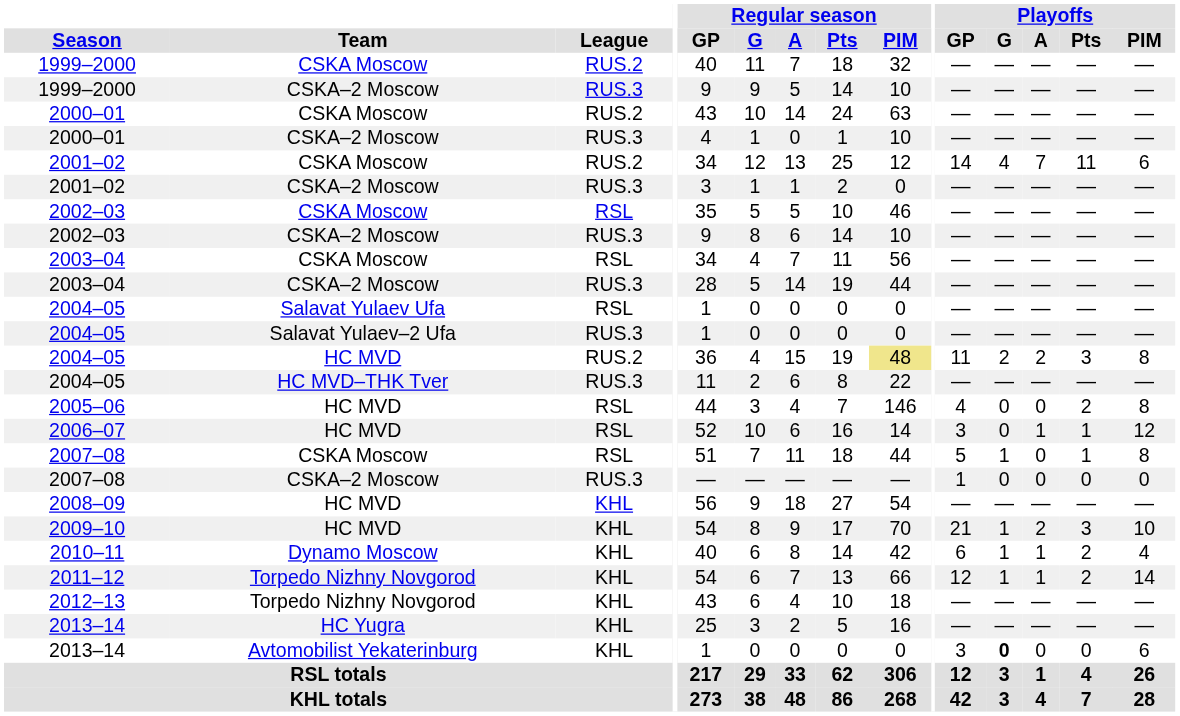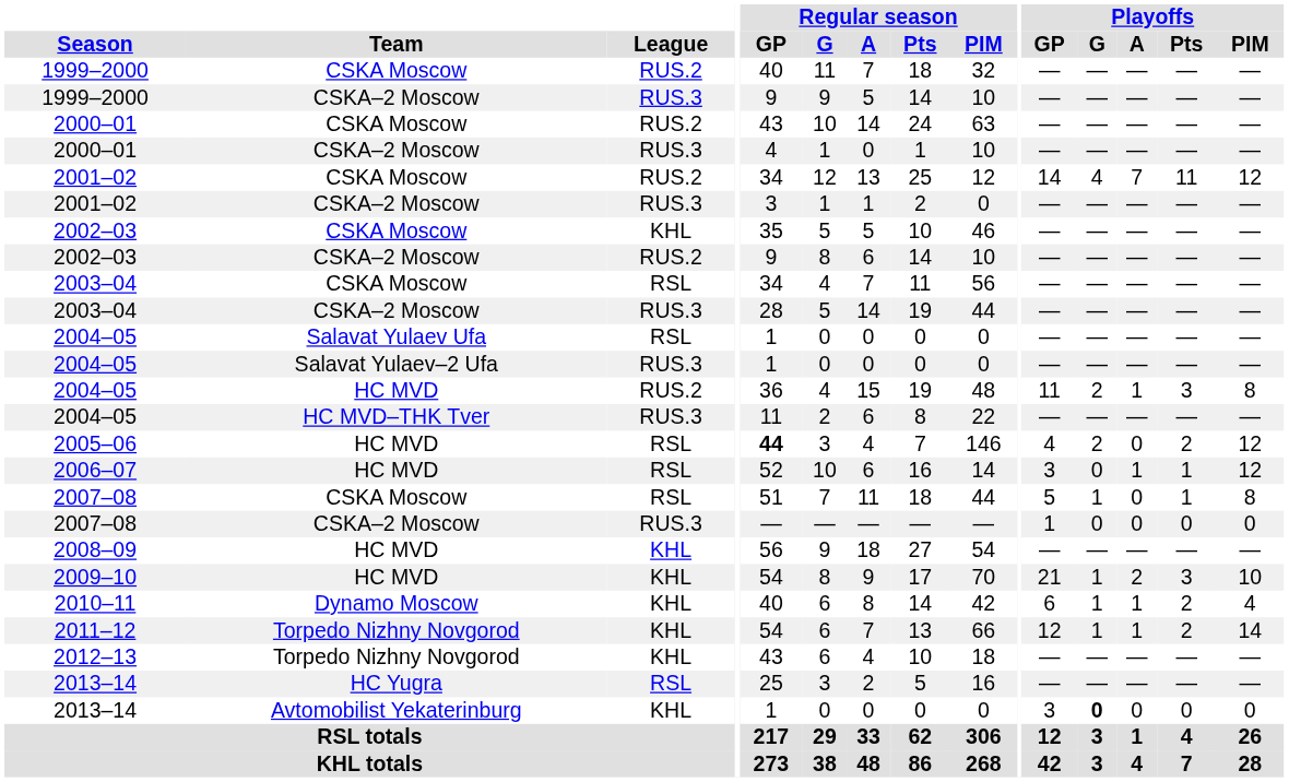 <table border="0" cellpadding="1" cellspacing="0" style="text-align:center; width:60em">
 <tr bgcolor="#e0e0e0">
 <th colspan="3" bgcolor="#ffffff"></th>
 <th rowspan="99" bgcolor="#ffffff"></th>
 <th colspan="5"><a href='#'>Regular season</a></th>
 <th rowspan="99" bgcolor="#ffffff"></th>
 <th colspan="5"><a href='#'>Playoffs</a></th>
 </tr>
 <tr bgcolor="#e0e0e0">
 <th><a href='#'>Season</a></th>
 <th>Team</th>
 <th>League</th>
 <th>GP</th>
 <th><a href='#'>G</a></th>
 <th><a href='#'>A</a></th>
 <th><a href='#'>Pts</a></th>
 <th><a href='#'>PIM</a></th>
 <th>GP</th>
 <th>G</th>
 <th>A</th>
 <th>Pts</th>
 <th>PIM</th>
 </tr>
 <tr>
 <td><a href='#'>1999–2000</a></td>
 <td><a href='#'>CSKA Moscow</a></td>
 <td><a href='#'>RUS.2</a></td>
 <td>40</td>
 <td>11</td>
 <td>7</td>
 <td>18</td>
 <td>32</td>
 <td>—</td>
 <td>—</td>
 <td>—</td>
 <td>—</td>
 <td>—</td>
 </tr>
 <tr bgcolor="#f0f0f0">
 <td>1999–2000</td>
 <td>CSKA–2 Moscow</td>
 <td><a href='#'>RUS.3</a></td>
 <td>9</td>
 <td>9</td>
 <td>5</td>
 <td>14</td>
 <td>10</td>
 <td>—</td>
 <td>—</td>
 <td>—</td>
 <td>—</td>
 <td>—</td>
 </tr>
 <tr>
 <td><a href='#'>2000–01</a></td>
 <td>CSKA Moscow</td>
 <td>RUS.2</td>
 <td>43</td>
 <td>10</td>
 <td>14</td>
 <td>24</td>
 <td>63</td>
 <td>—</td>
 <td>—</td>
 <td>—</td>
 <td>—</td>
 <td>—</td>
 </tr>
 <tr bgcolor="#f0f0f0">
 <td>2000–01</td>
 <td>CSKA–2 Moscow</td>
 <td>RUS.3</td>
 <td>4</td>
 <td>1</td>
 <td>0</td>
 <td>1</td>
 <td>10</td>
 <td>—</td>
 <td>—</td>
 <td>—</td>
 <td>—</td>
 <td>—</td>
 </tr>
 <tr>
 <td><a href='#'>2001–02</a></td>
 <td>CSKA Moscow</td>
 <td>RUS.2</td>
 <td>34</td>
 <td>12</td>
 <td>13</td>
 <td>25</td>
 <td>12</td>
 <td>14</td>
 <td>4</td>
 <td>7</td>
 <td>11</td>
-<td>6</td>
+<td>12</td>
 </tr>
 <tr bgcolor="#f0f0f0">
 <td>2001–02</td>
 <td>CSKA–2 Moscow</td>
 <td>RUS.3</td>
 <td>3</td>
 <td>1</td>
 <td>1</td>
 <td>2</td>
 <td>0</td>
 <td>—</td>
 <td>—</td>
 <td>—</td>
 <td>—</td>
 <td>—</td>
 </tr>
 <tr>
 <td><a href='#'>2002–03</a></td>
 <td><a href='#'>CSKA Moscow</a></td>
-<td><a href='#'>RSL</a></td>
+<td>KHL</td>
 <td>35</td>
 <td>5</td>
 <td>5</td>
 <td>10</td>
 <td>46</td>
 <td>—</td>
 <td>—</td>
 <td>—</td>
 <td>—</td>
 <td>—</td>
 </tr>
 <tr bgcolor="#f0f0f0">
 <td>2002–03</td>
 <td>CSKA–2 Moscow</td>
-<td>RUS.3</td>
+<td>RUS.2</td>
 <td>9</td>
 <td>8</td>
 <td>6</td>
 <td>14</td>
 <td>10</td>
 <td>—</td>
 <td>—</td>
 <td>—</td>
 <td>—</td>
 <td>—</td>
 </tr>
 <tr>
 <td><a href='#'>2003–04</a></td>
 <td>CSKA Moscow</td>
 <td>RSL</td>
 <td>34</td>
 <td>4</td>
 <td>7</td>
 <td>11</td>
 <td>56</td>
 <td>—</td>
 <td>—</td>
 <td>—</td>
 <td>—</td>
 <td>—</td>
 </tr>
 <tr bgcolor="#f0f0f0">
 <td>2003–04</td>
 <td>CSKA–2 Moscow</td>
 <td>RUS.3</td>
 <td>28</td>
 <td>5</td>
 <td>14</td>
 <td>19</td>
 <td>44</td>
 <td>—</td>
 <td>—</td>
 <td>—</td>
 <td>—</td>
 <td>—</td>
 </tr>
 <tr>
 <td><a href='#'>2004–05</a></td>
 <td><a href='#'>Salavat Yulaev Ufa</a></td>
 <td>RSL</td>
 <td>1</td>
 <td>0</td>
 <td>0</td>
 <td>0</td>
 <td>0</td>
 <td>—</td>
 <td>—</td>
 <td>—</td>
 <td>—</td>
 <td>—</td>
 </tr>
 <tr bgcolor="#f0f0f0">
 <td><a href='#'>2004–05</a></td>
 <td>Salavat Yulaev–2 Ufa</td>
 <td>RUS.3</td>
 <td>1</td>
 <td>0</td>
 <td>0</td>
 <td>0</td>
 <td>0</td>
 <td>—</td>
 <td>—</td>
 <td>—</td>
 <td>—</td>
 <td>—</td>
 </tr>
 <tr>
 <td><a href='#'>2004–05</a></td>
 <td><a href='#'>HC MVD</a></td>
 <td>RUS.2</td>
 <td>36</td>
 <td>4</td>
 <td>15</td>
 <td>19</td>
-<td style="background: khaki;">48</td>
+<td>48</td>
 <td>11</td>
 <td>2</td>
-<td>2</td>
+<td>1</td>
 <td>3</td>
 <td>8</td>
 </tr>
 <tr bgcolor="#f0f0f0">
 <td>2004–05</td>
 <td><a href='#'>HC MVD–THK Tver</a></td>
 <td>RUS.3</td>
 <td>11</td>
 <td>2</td>
 <td>6</td>
 <td>8</td>
 <td>22</td>
 <td>—</td>
 <td>—</td>
 <td>—</td>
 <td>—</td>
 <td>—</td>
 </tr>
 <tr>
 <td><a href='#'>2005–06</a></td>
 <td>HC MVD</td>
 <td>RSL</td>
-<td>44</td>
+<td><strong>44</strong></td>
 <td>3</td>
 <td>4</td>
 <td>7</td>
 <td>146</td>
 <td>4</td>
-<td>0</td>
+<td>2</td>
 <td>0</td>
 <td>2</td>
-<td>8</td>
+<td>12</td>
 </tr>
 <tr bgcolor="#f0f0f0">
 <td><a href='#'>2006–07</a></td>
 <td>HC MVD</td>
 <td>RSL</td>
 <td>52</td>
 <td>10</td>
 <td>6</td>
 <td>16</td>
 <td>14</td>
 <td>3</td>
 <td>0</td>
 <td>1</td>
 <td>1</td>
 <td>12</td>
 </tr>
 <tr>
 <td><a href='#'>2007–08</a></td>
 <td>CSKA Moscow</td>
 <td>RSL</td>
 <td>51</td>
 <td>7</td>
 <td>11</td>
 <td>18</td>
 <td>44</td>
 <td>5</td>
 <td>1</td>
 <td>0</td>
 <td>1</td>
 <td>8</td>
 </tr>
 <tr bgcolor="#f0f0f0">
 <td>2007–08</td>
 <td>CSKA–2 Moscow</td>
 <td>RUS.3</td>
 <td>—</td>
 <td>—</td>
 <td>—</td>
 <td>—</td>
 <td>—</td>
 <td>1</td>
 <td>0</td>
 <td>0</td>
 <td>0</td>
 <td>0</td>
 </tr>
 <tr>
 <td><a href='#'>2008–09</a></td>
 <td>HC MVD</td>
 <td><a href='#'>KHL</a></td>
 <td>56</td>
 <td>9</td>
 <td>18</td>
 <td>27</td>
 <td>54</td>
 <td>—</td>
 <td>—</td>
 <td>—</td>
 <td>—</td>
 <td>—</td>
 </tr>
 <tr bgcolor="#f0f0f0">
 <td><a href='#'>2009–10</a></td>
 <td>HC MVD</td>
 <td>KHL</td>
 <td>54</td>
 <td>8</td>
 <td>9</td>
 <td>17</td>
 <td>70</td>
 <td>21</td>
 <td>1</td>
 <td>2</td>
 <td>3</td>
 <td>10</td>
 </tr>
 <tr>
 <td><a href='#'>2010–11</a></td>
 <td><a href='#'>Dynamo Moscow</a></td>
 <td>KHL</td>
 <td>40</td>
 <td>6</td>
 <td>8</td>
 <td>14</td>
 <td>42</td>
 <td>6</td>
 <td>1</td>
 <td>1</td>
 <td>2</td>
 <td>4</td>
 </tr>
 <tr bgcolor="#f0f0f0">
 <td><a href='#'>2011–12</a></td>
 <td><a href='#'>Torpedo Nizhny Novgorod</a></td>
 <td>KHL</td>
 <td>54</td>
 <td>6</td>
 <td>7</td>
 <td>13</td>
 <td>66</td>
 <td>12</td>
 <td>1</td>
 <td>1</td>
 <td>2</td>
 <td>14</td>
 </tr>
 <tr>
 <td><a href='#'>2012–13</a></td>
 <td>Torpedo Nizhny Novgorod</td>
 <td>KHL</td>
 <td>43</td>
 <td>6</td>
 <td>4</td>
 <td>10</td>
 <td>18</td>
 <td>—</td>
 <td>—</td>
 <td>—</td>
 <td>—</td>
 <td>—</td>
 </tr>
 <tr bgcolor="#f0f0f0">
 <td><a href='#'>2013–14</a></td>
 <td><a href='#'>HC Yugra</a></td>
-<td>KHL</td>
+<td><a href='#'>RSL</a></td>
 <td>25</td>
 <td>3</td>
 <td>2</td>
 <td>5</td>
 <td>16</td>
 <td>—</td>
 <td>—</td>
 <td>—</td>
 <td>—</td>
 <td>—</td>
 </tr>
 <tr>
 <td>2013–14</td>
 <td><a href='#'>Avtomobilist Yekaterinburg</a></td>
 <td>KHL</td>
 <td>1</td>
 <td>0</td>
 <td>0</td>
 <td>0</td>
 <td>0</td>
 <td>3</td>
 <td><strong>0</strong></td>
 <td>0</td>
 <td>0</td>
-<td>6</td>
+<td>0</td>
 </tr>
 <tr bgcolor="#e0e0e0">
 <th colspan="3">RSL totals</th>
 <th>217</th>
 <th>29</th>
 <th>33</th>
 <th>62</th>
 <th>306</th>
 <th>12</th>
 <th>3</th>
 <th>1</th>
 <th>4</th>
 <th>26</th>
 </tr>
 <tr bgcolor="#e0e0e0">
 <th colspan="3">KHL totals</th>
 <th>273</th>
 <th>38</th>
 <th>48</th>
 <th>86</th>
 <th>268</th>
 <th>42</th>
 <th>3</th>
 <th>4</th>
 <th>7</th>
 <th>28</th>
 </tr>
 </table>
